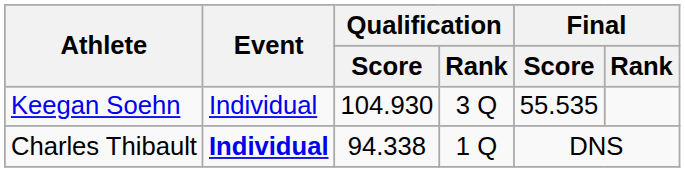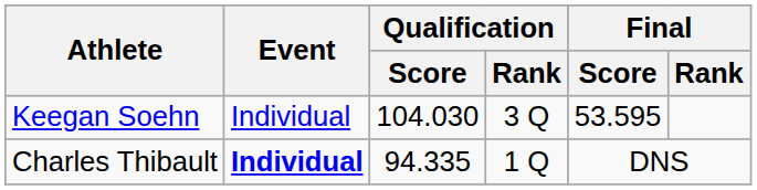 <table class="wikitable" style="font-size:90%">
 <tr>
 <th rowspan="2">Athlete</th>
 <th rowspan="2">Event</th>
 <th colspan="2">Qualification</th>
 <th colspan="2">Final</th>
 </tr>
 <tr>
 <th>Score</th>
 <th>Rank</th>
 <th>Score</th>
 <th>Rank</th>
 </tr>
 <tr>
 <td><a href='#'>Keegan Soehn</a></td>
 <td><a href='#'>Individual</a></td>
-<td align=center>104.930</td>
+<td align=center>104.030</td>
 <td align=center>3 Q</td>
-<td align=center>55.535</td>
+<td align=center>53.595</td>
 <td align=center></td>
 </tr>
 <tr>
 <td>Charles Thibault</td>
 <td><strong><a href='#'>Individual</a></strong></td>
-<td align=center>94.338</td>
+<td align=center>94.335</td>
 <td align=center>1 Q</td>
 <td align=center colspan=2>DNS</td>
 </tr>
 </table>
